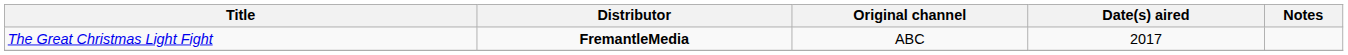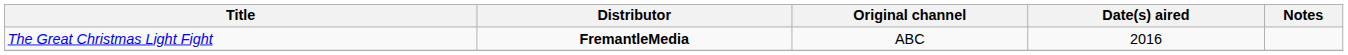 <table class="wikitable plainrowheaders sortable" style="width:75%;text-align:center;">
 <tr>
 <th scope="col" style="width:30%;">Title</th>
 <th scope="col" style="width:20%;">Distributor</th>
 <th scope="col" style="width:15%;">Original channel</th>
 <th scope="col" style="width:15%;">Date(s) aired</th>
 <th class="unsortable" style="width:5%;">Notes</th>
 </tr>
 <tr>
 <td scope="row" style="text-align:left;"><em><a href='#'>The Great Christmas Light Fight</a></em></td>
 <td><strong>FremantleMedia</strong></td>
 <td>ABC</td>
-<td>2017</td>
+<td>2016</td>
 <td></td>
 </tr>
 <tr>
 </tr>
 </table>
